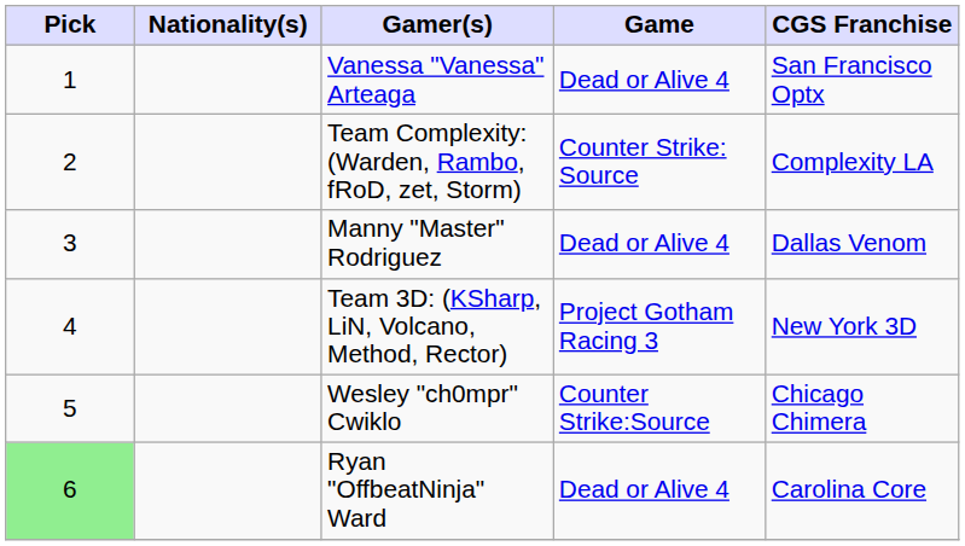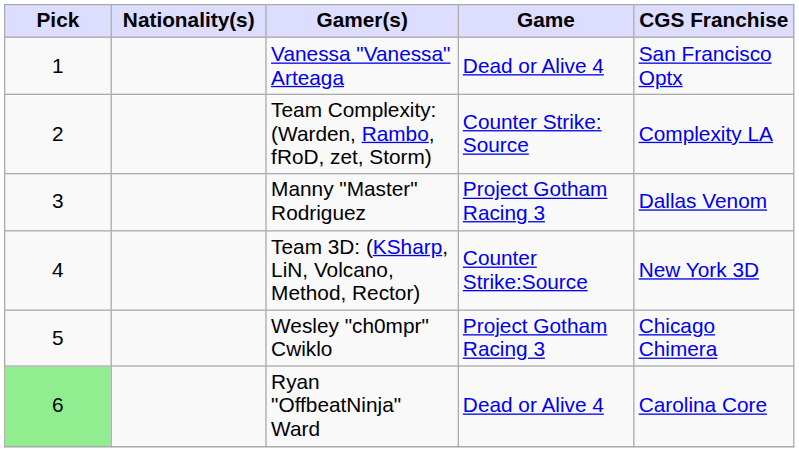 <table class="wikitable">
 <tr>
 <th style="background:#DDDDFF;" width="10%">Pick</th>
 <th style="background:#DDDDFF;" width="5%">Nationality(s)</th>
 <th style="background:#DDDDFF;" width="18%">Gamer(s)</th>
 <th style="background:#DDDDFF;" width="15%">Game</th>
 <th style="background:#DDDDFF;" width="15%">CGS Franchise</th>
 </tr>
 <tr>
 <td align=center>1</td>
 <td></td>
 <td><a href='#'>Vanessa "Vanessa" Arteaga</a></td>
 <td><a href='#'>Dead or Alive 4</a></td>
 <td><a href='#'>San Francisco Optx</a></td>
 </tr>
 <tr>
 <td align=center>2</td>
 <td> </td>
 <td>Team Complexity: (Warden, <a href='#'>Rambo</a>, fRoD, zet, Storm)</td>
 <td><a href='#'>Counter Strike: Source</a></td>
 <td><a href='#'>Complexity LA</a></td>
 </tr>
 <tr>
 <td align=center>3</td>
 <td></td>
 <td>Manny "Master" Rodriguez</td>
-<td><a href='#'>Dead or Alive 4</a></td>
+<td><a href='#'>Project Gotham Racing 3</a></td>
 <td><a href='#'>Dallas Venom</a></td>
 </tr>
 <tr>
 <td align=center>4</td>
 <td> </td>
 <td>Team 3D: (<a href='#'>KSharp</a>, LiN, Volcano, Method, Rector)</td>
-<td><a href='#'>Project Gotham Racing 3</a></td>
+<td><a href='#'>Counter Strike:Source</a></td>
 <td><a href='#'>New York 3D</a></td>
 </tr>
 <tr>
 <td align=center>5</td>
 <td></td>
 <td>Wesley "ch0mpr" Cwiklo</td>
-<td><a href='#'>Counter Strike:Source</a></td>
+<td><a href='#'>Project Gotham Racing 3</a></td>
 <td><a href='#'>Chicago Chimera</a></td>
 </tr>
 <tr>
 <td align=center style="background: lightgreen;">6</td>
 <td></td>
 <td>Ryan "OffbeatNinja" Ward</td>
 <td><a href='#'>Dead or Alive 4</a></td>
 <td><a href='#'>Carolina Core</a></td>
 </tr>
 <tr>
 </tr>
 </table>
